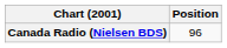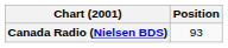 <table class="wikitable plainrowheaders" style="text-align:center">
 <tr>
 <th>Chart (2001)</th>
 <th>Position</th>
 </tr>
 <tr>
 <th scope="row">Canada Radio (<a href='#'>Nielsen BDS</a>)</th>
-<td>96</td>
+<td>93</td>
 </tr>
 </table>
